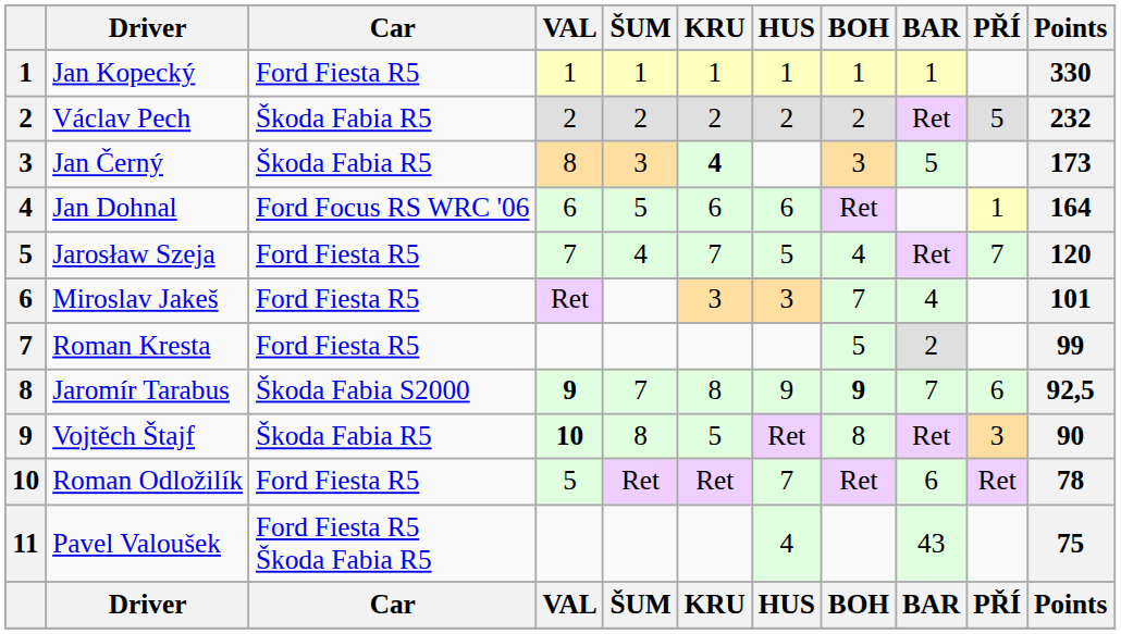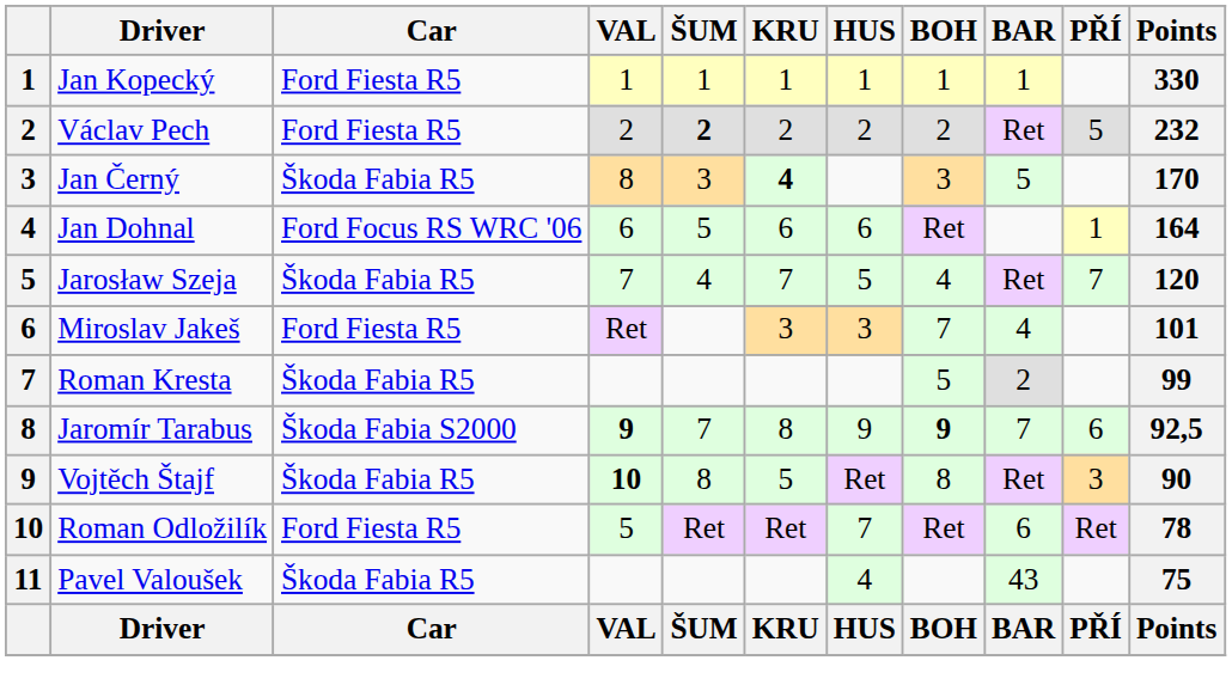 <table class="wikitable" style="font-size: 85%; text-align: center;">
 <tr valign="top">
 <th valign="middle"></th>
 <th valign="middle">Driver</th>
 <th valign="middle">Car</th>
 <th>VAL<br></th>
 <th>ŠUM<br></th>
 <th>KRU<br></th>
 <th>HUS<br></th>
 <th>BOH<br></th>
 <th>BAR<br></th>
 <th>PŘÍ<br></th>
 <th valign="middle">Points</th>
 </tr>
 <tr>
 <th>1</th>
 <td align="left"> <a href='#'>Jan Kopecký</a></td>
 <td align="left"><a href='#'>Ford Fiesta R5</a></td>
 <td style="background:#FFFFBF;">1</td>
 <td style="background:#FFFFBF;">1</td>
 <td style="background:#FFFFBF;">1</td>
 <td style="background:#FFFFBF;">1</td>
 <td style="background:#FFFFBF;">1</td>
 <td style="background:#FFFFBF;">1</td>
 <td></td>
 <th>330</th>
 </tr>
 <tr>
 <th>2</th>
 <td align="left"> <a href='#'>Václav Pech</a></td>
-<td align="left"><a href='#'>Škoda Fabia R5</a></td>
+<td align="left"><a href='#'>Ford Fiesta R5</a></td>
 <td style="background:#DFDFDF;">2</td>
-<td style="background:#DFDFDF;">2</td>
+<td style="background:#DFDFDF;"><strong>2</strong></td>
 <td style="background:#DFDFDF;">2</td>
 <td style="background:#DFDFDF;">2</td>
 <td style="background:#DFDFDF;">2</td>
 <td style="background:#EFCFFF;">Ret</td>
 <td style="background:#DFDFDF;">5</td>
 <th>232</th>
 </tr>
 <tr>
 <th>3</th>
 <td align="left"> <a href='#'>Jan Černý</a></td>
 <td align="left"><a href='#'>Škoda Fabia R5</a></td>
 <td style="background:#FFDF9F;">8</td>
 <td style="background:#FFDF9F;">3</td>
 <td style="background:#DFFFDF;"><strong>4</strong></td>
 <td></td>
 <td style="background:#FFDF9F;">3</td>
 <td style="background:#DFFFDF;">5</td>
 <td></td>
-<th>173</th>
+<th>170</th>
 </tr>
 <tr>
 <th>4</th>
 <td align="left"> <a href='#'>Jan Dohnal</a></td>
 <td align="left"><a href='#'>Ford Focus RS WRC '06</a></td>
 <td style="background:#DFFFDF;">6</td>
 <td style="background:#DFFFDF;">5</td>
 <td style="background:#DFFFDF;">6</td>
 <td style="background:#DFFFDF;">6</td>
 <td style="background:#EFCFFF;">Ret</td>
 <td></td>
 <td style="background:#FFFFBF;">1</td>
 <th>164</th>
 </tr>
 <tr>
 <th>5</th>
 <td align="left"> <a href='#'>Jarosław Szeja</a></td>
-<td align="left"><a href='#'>Ford Fiesta R5</a></td>
+<td align="left"><a href='#'>Škoda Fabia R5</a></td>
 <td style="background:#DFFFDF;">7</td>
 <td style="background:#DFFFDF;">4</td>
 <td style="background:#DFFFDF;">7</td>
 <td style="background:#DFFFDF;">5</td>
 <td style="background:#DFFFDF;">4</td>
 <td style="background:#EFCFFF;">Ret</td>
 <td style="background:#DFFFDF;">7</td>
 <th>120</th>
 </tr>
 <tr>
 <th>6</th>
 <td align="left"> <a href='#'>Miroslav Jakeš</a></td>
 <td align="left"><a href='#'>Ford Fiesta R5</a></td>
 <td style="background:#EFCFFF;">Ret</td>
 <td></td>
 <td style="background:#FFDF9F;">3</td>
 <td style="background:#FFDF9F;">3</td>
 <td style="background:#DFFFDF;">7</td>
 <td style="background:#DFFFDF;">4</td>
 <td></td>
 <th>101</th>
 </tr>
 <tr>
 <th>7</th>
 <td align="left"> <a href='#'>Roman Kresta</a></td>
-<td align="left"><a href='#'>Ford Fiesta R5</a></td>
+<td align="left"><a href='#'>Škoda Fabia R5</a></td>
 <td></td>
 <td></td>
 <td></td>
 <td></td>
 <td style="background:#DFFFDF;">5</td>
 <td style="background:#DFDFDF;">2</td>
 <td></td>
 <th>99</th>
 </tr>
 <tr>
 <th>8</th>
 <td align="left"> <a href='#'>Jaromír Tarabus</a></td>
 <td align="left"><a href='#'>Škoda Fabia S2000</a></td>
 <td style="background:#DFFFDF;"><strong>9</strong></td>
 <td style="background:#DFFFDF;">7</td>
 <td style="background:#DFFFDF;">8</td>
 <td style="background:#DFFFDF;">9</td>
 <td style="background:#DFFFDF;"><strong>9</strong></td>
 <td style="background:#DFFFDF;">7</td>
 <td style="background:#DFFFDF;">6</td>
 <th>92,5</th>
 </tr>
 <tr>
 <th>9</th>
 <td align="left"> <a href='#'>Vojtěch Štajf</a></td>
 <td align="left"><a href='#'>Škoda Fabia R5</a></td>
 <td style="background:#DFFFDF;"><strong>10</strong></td>
 <td style="background:#DFFFDF;">8</td>
 <td style="background:#DFFFDF;">5</td>
 <td style="background:#EFCFFF;">Ret</td>
 <td style="background:#DFFFDF;">8</td>
 <td style="background:#EFCFFF;">Ret</td>
 <td style="background:#FFDF9F;">3</td>
 <th>90</th>
 </tr>
 <tr>
 <th>10</th>
 <td align="left"> <a href='#'>Roman Odložilík</a></td>
 <td align="left"><a href='#'>Ford Fiesta R5</a></td>
 <td style="background:#DFFFDF;">5</td>
 <td style="background:#EFCFFF;">Ret</td>
 <td style="background:#EFCFFF;">Ret</td>
 <td style="background:#DFFFDF;">7</td>
 <td style="background:#EFCFFF;">Ret</td>
 <td style="background:#DFFFDF;">6</td>
 <td style="background:#EFCFFF;">Ret</td>
 <th>78</th>
 </tr>
 <tr>
 <th>11</th>
 <td align="left"> <a href='#'>Pavel Valoušek</a></td>
-<td align="left"><a href='#'>Ford Fiesta R5</a><br><a href='#'>Škoda Fabia R5</a></td>
+<td align="left"><a href='#'>Škoda Fabia R5</a></td>
 <td></td>
 <td></td>
 <td></td>
 <td style="background:#DFFFDF;">4</td>
 <td></td>
 <td style="background:#DFFFDF;">43</td>
 <td></td>
 <th>75</th>
 </tr>
 <tr>
 <th valign="middle"></th>
 <th valign="middle">Driver</th>
 <th valign="middle">Car</th>
 <th>VAL<br></th>
 <th>ŠUM<br></th>
 <th>KRU<br></th>
 <th>HUS<br></th>
 <th>BOH<br></th>
 <th>BAR<br></th>
 <th>PŘÍ<br></th>
 <th valign="middle">Points</th>
 </tr>
 <tr>
 </tr>
 </table>
